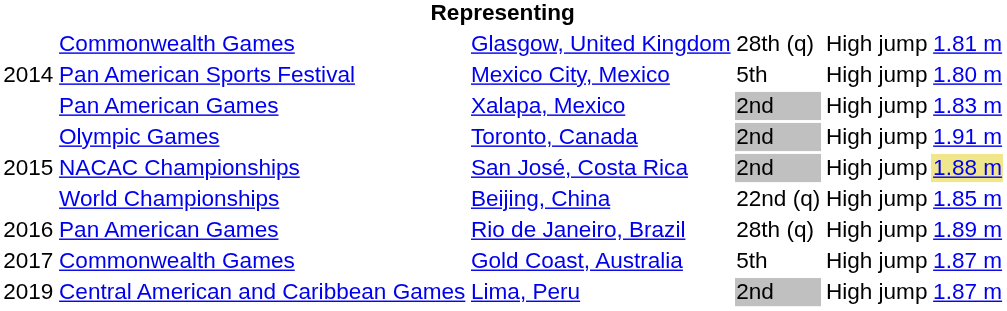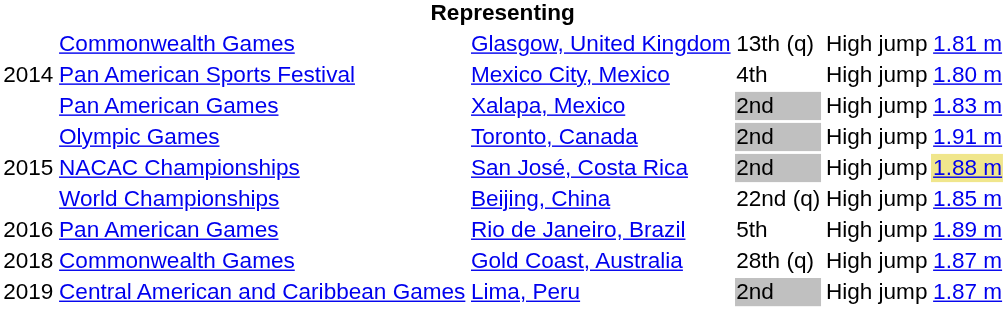 <table>
 <tr>
 <th colspan="6">Representing </th>
 </tr>
 <tr>
 <td rowspan=3>2014</td>
 <td><a href='#'>Commonwealth Games</a></td>
 <td><a href='#'>Glasgow, United Kingdom</a></td>
-<td>28th (q)</td>
+<td>13th (q)</td>
 <td>High jump</td>
 <td><a href='#'>1.81 m</a></td>
 </tr>
 <tr>
 <td><a href='#'>Pan American Sports Festival</a></td>
 <td><a href='#'>Mexico City, Mexico</a></td>
-<td>5th</td>
+<td>4th</td>
 <td>High jump</td>
 <td><a href='#'>1.80 m</a></td>
 </tr>
 <tr>
 <td><a href='#'>Pan American Games</a></td>
 <td><a href='#'>Xalapa, Mexico</a></td>
 <td bgcolor=silver>2nd</td>
 <td>High jump</td>
 <td><a href='#'>1.83 m</a></td>
 </tr>
 <tr>
 <td rowspan=3>2015</td>
 <td><a href='#'>Olympic Games</a></td>
 <td><a href='#'>Toronto, Canada</a></td>
 <td bgcolor=silver>2nd</td>
 <td>High jump</td>
 <td><a href='#'>1.91 m</a></td>
 </tr>
 <tr>
 <td><a href='#'>NACAC Championships</a></td>
 <td><a href='#'>San José, Costa Rica</a></td>
 <td bgcolor=silver>2nd</td>
 <td>High jump</td>
 <td style="background: khaki;"><a href='#'>1.88 m</a></td>
 </tr>
 <tr>
 <td><a href='#'>World Championships</a></td>
 <td><a href='#'>Beijing, China</a></td>
 <td>22nd (q)</td>
 <td>High jump</td>
 <td><a href='#'>1.85 m</a></td>
 </tr>
 <tr>
 <td>2016</td>
 <td><a href='#'>Pan American Games</a></td>
 <td><a href='#'>Rio de Janeiro, Brazil</a></td>
-<td>28th (q)</td>
+<td>5th</td>
 <td>High jump</td>
 <td><a href='#'>1.89 m</a></td>
 </tr>
 <tr>
-<td>2017</td>
+<td>2018</td>
 <td><a href='#'>Commonwealth Games</a></td>
 <td><a href='#'>Gold Coast, Australia</a></td>
-<td>5th</td>
+<td>28th (q)</td>
 <td>High jump</td>
 <td><a href='#'>1.87 m</a></td>
 </tr>
 <tr>
 <td>2019</td>
 <td><a href='#'>Central American and Caribbean Games</a></td>
 <td><a href='#'>Lima, Peru</a></td>
 <td bgcolor=silver>2nd</td>
 <td>High jump</td>
 <td><a href='#'>1.87 m</a></td>
 </tr>
 </table>
